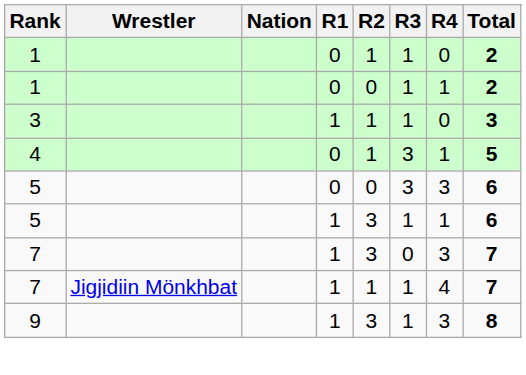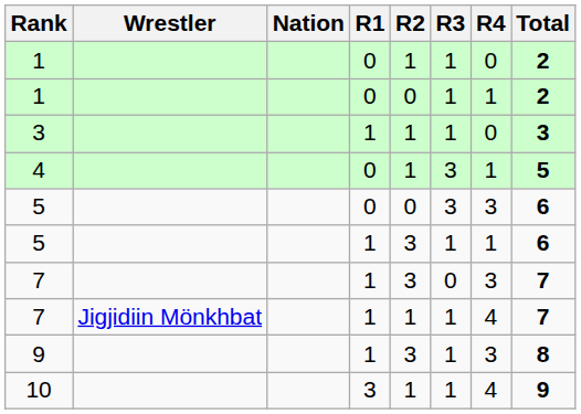 <table class="wikitable sortable" style="text-align:center;">
 <tr>
 <th>Rank</th>
 <th>Wrestler</th>
 <th>Nation</th>
 <th>R1</th>
 <th>R2</th>
 <th>R3</th>
 <th>R4</th>
 <th>Total</th>
 </tr>
 <tr style="background:#cfc;">
 <td>1</td>
 <td align=left></td>
 <td align=left></td>
 <td>0</td>
 <td>1</td>
 <td>1</td>
 <td>0</td>
 <td><strong>2</strong></td>
 </tr>
 <tr style="background:#cfc;">
 <td>1</td>
 <td align=left></td>
 <td align=left></td>
 <td>0</td>
 <td>0</td>
 <td>1</td>
 <td>1</td>
 <td><strong>2</strong></td>
 </tr>
 <tr style="background:#cfc;">
 <td>3</td>
 <td align=left></td>
 <td align=left></td>
 <td>1</td>
 <td>1</td>
 <td>1</td>
 <td>0</td>
 <td><strong>3</strong></td>
 </tr>
 <tr style="background:#cfc;">
 <td>4</td>
 <td align=left></td>
 <td align=left></td>
 <td>0</td>
 <td>1</td>
 <td>3</td>
 <td>1</td>
 <td><strong>5</strong></td>
 </tr>
 <tr>
 <td>5</td>
 <td align=left></td>
 <td align=left></td>
 <td>0</td>
 <td>0</td>
 <td>3</td>
 <td>3</td>
 <td><strong>6</strong></td>
 </tr>
 <tr>
 <td>5</td>
 <td align=left></td>
 <td align=left></td>
 <td>1</td>
 <td>3</td>
 <td>1</td>
 <td>1</td>
 <td><strong>6</strong></td>
 </tr>
 <tr>
 <td>7</td>
 <td align=left></td>
 <td align=left></td>
 <td>1</td>
 <td>3</td>
 <td>0</td>
 <td>3</td>
 <td><strong>7</strong></td>
 </tr>
 <tr>
 <td>7</td>
 <td align=left><a href='#'>Jigjidiin Mönkhbat</a></td>
 <td align=left></td>
 <td>1</td>
 <td>1</td>
 <td>1</td>
 <td>4</td>
 <td><strong>7</strong></td>
 </tr>
 <tr>
 <td>9</td>
 <td align=left></td>
 <td align=left></td>
 <td>1</td>
 <td>3</td>
 <td>1</td>
 <td>3</td>
 <td><strong>8</strong></td>
 </tr>
+<tr>
+<td>10</td>
+<td align=left></td>
+<td align=left></td>
+<td>3</td>
+<td>1</td>
+<td>1</td>
+<td>4</td>
+<td><strong>9</strong></td>
+</tr>
 </table>
